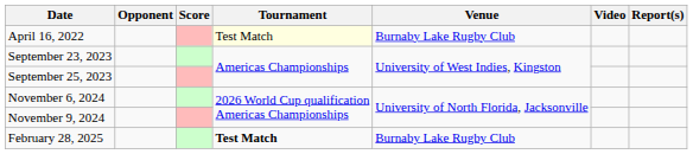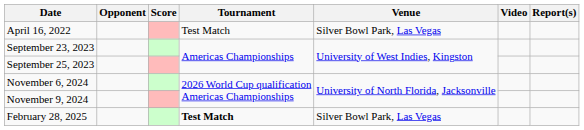 <table class=wikitable>
 <tr>
 <th>Date</th>
 <th>Opponent</th>
 <th>Score</th>
 <th>Tournament</th>
 <th>Venue</th>
 <th>Video</th>
 <th>Report(s)</th>
 </tr>
 <tr>
 <td>April 16, 2022</td>
 <td></td>
 <td bgcolor="#FFBBBB"></td>
-<td style="background: lightyellow;">Test Match</td>
-<td> <a href='#'>Burnaby Lake Rugby Club</a></td>
+<td>Test Match</td>
+<td> Silver Bowl Park, <a href='#'>Las Vegas</a></td>
 <td align=center></td>
 <td align=center></td>
 </tr>
 <tr>
 <td>September 23, 2023</td>
 <td></td>
 <td bgcolor="#CCFFCC"></td>
 <td rowspan=2><a href='#'>Americas Championships</a></td>
 <td rowspan="2"> <a href='#'>University of West Indies</a>, <a href='#'>Kingston</a></td>
 <td align=center></td>
 <td></td>
 </tr>
 <tr>
 <td>September 25, 2023</td>
 <td></td>
 <td bgcolor="#FFBBBB"></td>
 <td align=center></td>
 <td align=center></td>
 </tr>
 <tr>
 <td>November 6, 2024</td>
 <td></td>
 <td bgcolor="#CCFFCC"></td>
 <td rowspan=2><a href='#'>2026 World Cup qualification</a><br> <a href='#'>Americas Championships</a></td>
 <td rowspan=2> <a href='#'>University of North Florida</a>, <a href='#'>Jacksonville</a></td>
 <td align=center></td>
 <td align=center></td>
 </tr>
 <tr>
 <td>November 9, 2024</td>
 <td></td>
 <td bgcolor="#FFBBBB"></td>
 <td align=center></td>
 <td align=center></td>
 </tr>
 <tr>
 <td>February 28, 2025</td>
 <td></td>
 <td bgcolor="#CCFFCC"></td>
 <td><strong>Test Match</strong></td>
-<td> <a href='#'>Burnaby Lake Rugby Club</a></td>
+<td> Silver Bowl Park, <a href='#'>Las Vegas</a></td>
 <td></td>
 <td></td>
 </tr>
 </table>
